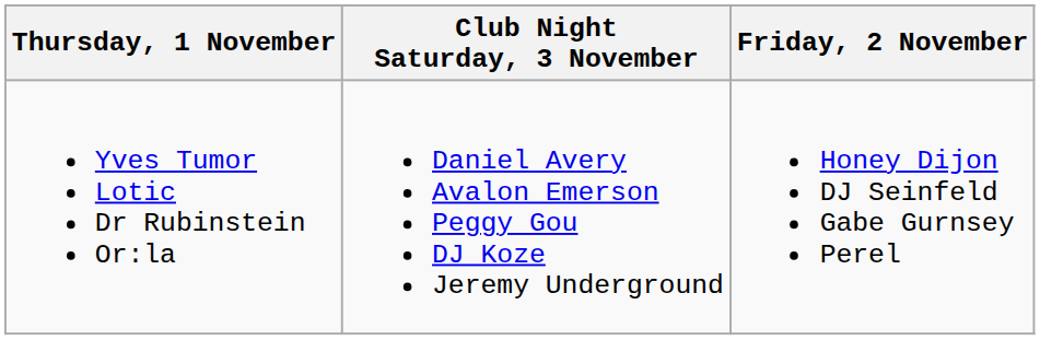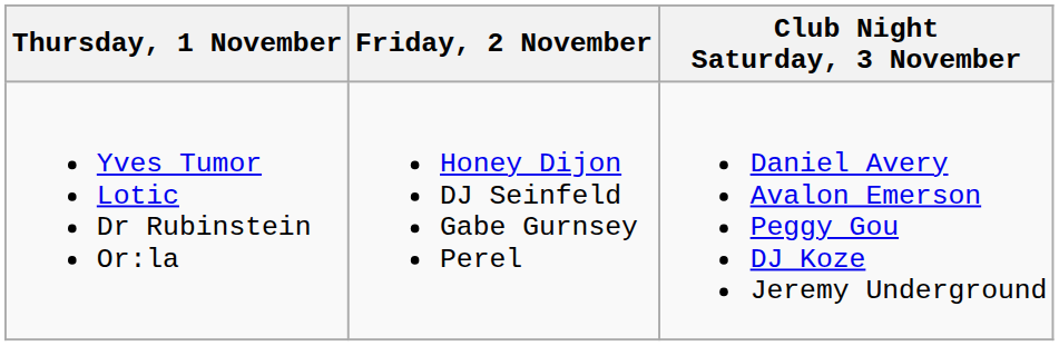 <table class="wikitable">
 <tr>
 <th>Thursday, 1 November</th>
+<th>Friday, 2 November</th>
 <th>Club Night<br>Saturday, 3 November</th>
-<th>Friday, 2 November</th>
 </tr>
 <tr valign="top">
 <td><br><ul><li><a href='#'>Yves Tumor</a></li><li><a href='#'>Lotic</a></li><li>Dr Rubinstein</li><li>Or:la</li></ul></td>
+<td><br><ul><li><a href='#'>Honey Dijon</a></li><li>DJ Seinfeld</li><li>Gabe Gurnsey</li><li>Perel</li></ul></td>
 <td><br><ul><li><a href='#'>Daniel Avery</a></li><li><a href='#'>Avalon Emerson</a></li><li><a href='#'>Peggy Gou</a></li><li><a href='#'>DJ Koze</a></li><li>Jeremy Underground</li></ul></td>
-<td><br><ul><li><a href='#'>Honey Dijon</a></li><li>DJ Seinfeld</li><li>Gabe Gurnsey</li><li>Perel</li></ul></td>
 </tr>
 </table>
